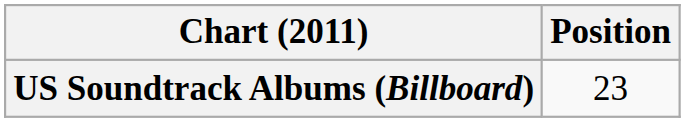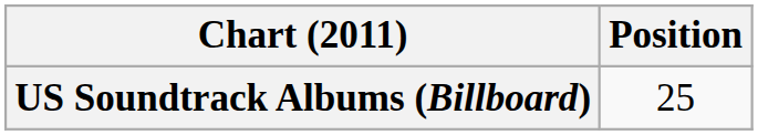 <table class="wikitable plainrowheaders" style="text-align:center">
 <tr>
 <th scope="col">Chart (2011)</th>
 <th scope="col">Position</th>
 </tr>
 <tr>
 <th scope="row">US Soundtrack Albums (<em>Billboard</em>)</th>
-<td>23</td>
+<td>25</td>
 </tr>
 </table>
